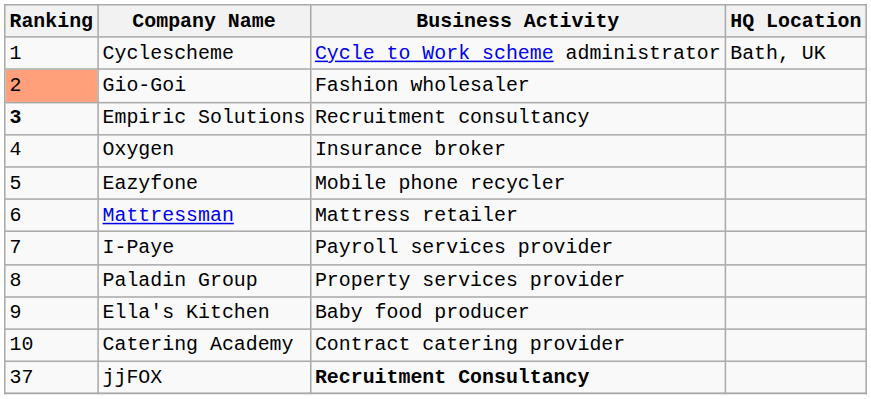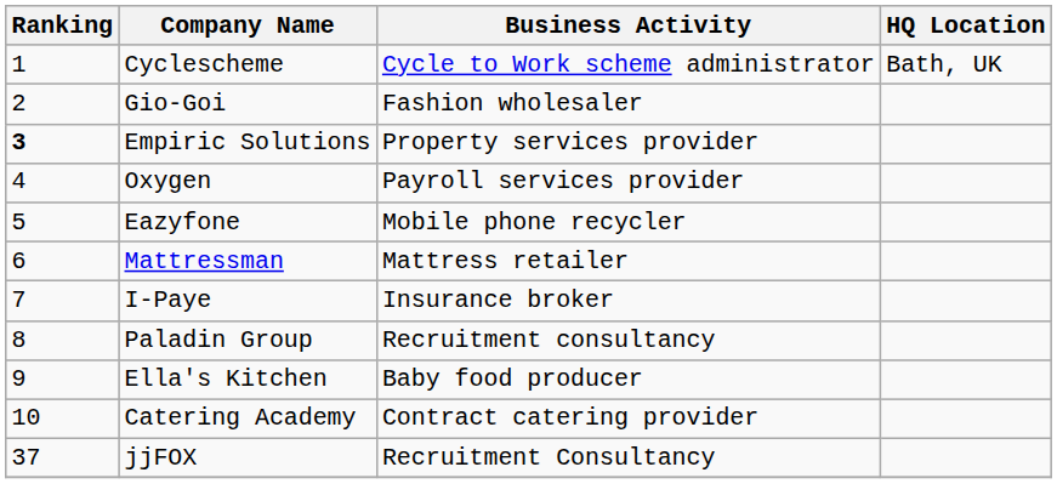 <table class="wikitable sortable">
 <tr>
 <th>Ranking</th>
 <th>Company Name</th>
 <th>Business Activity</th>
 <th>HQ Location</th>
 </tr>
 <tr>
 <td>1</td>
 <td>Cyclescheme</td>
 <td><a href='#'>Cycle to Work scheme</a> administrator</td>
 <td>Bath, UK</td>
 </tr>
 <tr>
-<td style="background: lightsalmon;">2</td>
+<td>2</td>
 <td>Gio-Goi</td>
 <td>Fashion wholesaler</td>
 <td></td>
 </tr>
 <tr>
 <td><strong>3</strong></td>
 <td>Empiric Solutions</td>
-<td>Recruitment consultancy</td>
+<td>Property services provider</td>
 <td></td>
 </tr>
 <tr>
 <td>4</td>
 <td>Oxygen</td>
-<td>Insurance broker</td>
+<td>Payroll services provider</td>
 <td></td>
 </tr>
 <tr>
 <td>5</td>
 <td>Eazyfone</td>
 <td>Mobile phone recycler</td>
 <td></td>
 </tr>
 <tr>
 <td>6</td>
 <td><a href='#'>Mattressman</a></td>
 <td>Mattress retailer</td>
 <td></td>
 </tr>
 <tr>
 <td>7</td>
 <td>I-Paye</td>
-<td>Payroll services provider</td>
+<td>Insurance broker</td>
 <td></td>
 </tr>
 <tr>
 <td>8</td>
 <td>Paladin Group</td>
-<td>Property services provider</td>
+<td>Recruitment consultancy</td>
 <td></td>
 </tr>
 <tr>
 <td>9</td>
 <td>Ella's Kitchen</td>
 <td>Baby food producer</td>
 <td></td>
 </tr>
 <tr>
 <td>10</td>
 <td>Catering Academy</td>
 <td>Contract catering provider</td>
 <td></td>
 </tr>
 <tr>
 <td>37</td>
 <td>jjFOX</td>
-<td><strong>Recruitment Consultancy</strong></td>
+<td>Recruitment Consultancy</td>
 <td></td>
 </tr>
 <tr>
 </tr>
 </table>
